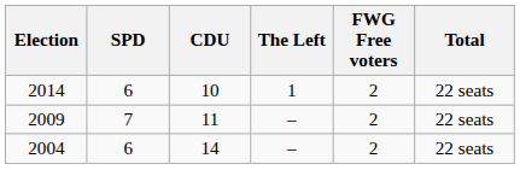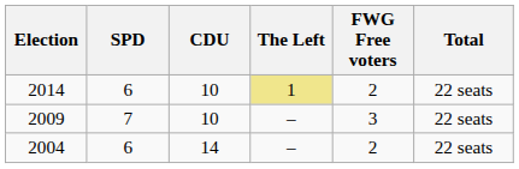 <table class="wikitable">
 <tr style="background:#EEEEEE" align="center">
 <th style="width:4em">Election</th>
 <th style="width:4em">SPD</th>
 <th style="width:4em">CDU</th>
 <th style="width:4em">The Left</th>
 <th style="width:4em">FWG Free voters</th>
 <th style="width:5em">Total</th>
 </tr>
 <tr align="center">
 <td>2014</td>
 <td>6</td>
 <td>10</td>
-<td>1</td>
+<td style="background: khaki;">1</td>
 <td>2</td>
 <td>22 seats</td>
 </tr>
 <tr align="center">
 <td>2009</td>
 <td>7</td>
-<td>11</td>
+<td>10</td>
 <td>–</td>
-<td>2</td>
+<td>3</td>
 <td>22 seats</td>
 </tr>
 <tr align="center">
 <td>2004</td>
 <td>6</td>
 <td>14</td>
 <td>–</td>
 <td>2</td>
 <td>22 seats</td>
 </tr>
 </table>
